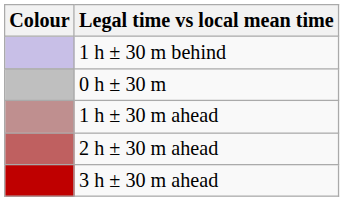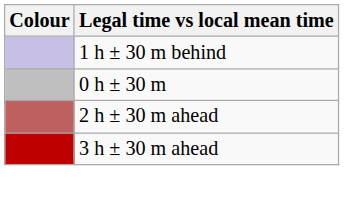 <table class="wikitable">
 <tr>
 <th>Colour</th>
 <th>Legal time vs local mean time</th>
 </tr>
 <tr>
 <td style="background:#c8bfe7;"></td>
 <td>1 h ± 30 m behind</td>
 </tr>
 <tr>
 <td style="background:#bfbfbf;"></td>
 <td>0 h ± 30 m</td>
 </tr>
 <tr>
-<td style="background: #bf8f8f;"></td>
-<td>1 h ± 30 m ahead</td>
-</tr>
-<tr>
 <td style="background: #bf6060;"></td>
 <td>2 h ± 30 m ahead</td>
 </tr>
 <tr>
 <td style="background: #bf0000;"></td>
 <td>3 h ± 30 m ahead</td>
 </tr>
 </table>
